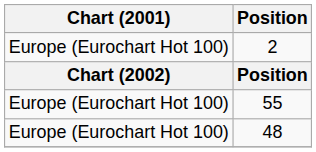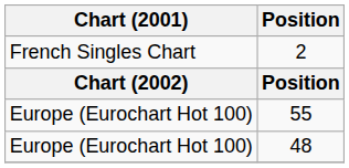 <table class="wikitable sortable">
 <tr>
 <th align="left">Chart (2001)</th>
 <th align="center">Position</th>
 </tr>
 <tr>
-<td align="left">Europe (Eurochart Hot 100)</td>
+<td align="left">French Singles Chart</td>
 <td align="center">2</td>
 </tr>
 <tr>
 <th align="left">Chart (2002)</th>
 <th align="center">Position</th>
 </tr>
 <tr>
 <td align="left">Europe (Eurochart Hot 100)</td>
 <td align="center">55</td>
 </tr>
 <tr>
 <td align="left">Europe (Eurochart Hot 100)</td>
 <td align="center">48</td>
 </tr>
 <tr>
 </tr>
 </table>
